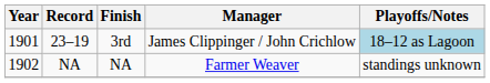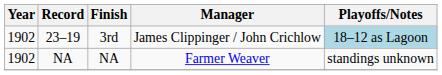 <table class="wikitable" style="text-align:center">
 <tr>
 <th>Year</th>
 <th>Record</th>
 <th>Finish</th>
 <th>Manager</th>
 <th>Playoffs/Notes</th>
 </tr>
 <tr>
-<td>1901</td>
+<td>1902</td>
 <td>23–19</td>
 <td>3rd</td>
 <td>James Clippinger / John Crichlow</td>
 <td style="background: lightblue;">18–12 as Lagoon</td>
 </tr>
 <tr>
 <td>1902</td>
 <td>NA</td>
 <td>NA</td>
 <td><a href='#'>Farmer Weaver</a></td>
 <td>standings unknown</td>
 </tr>
 <tr>
 </tr>
 </table>
